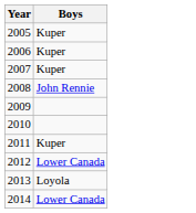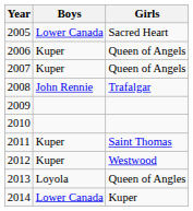 <table class="wikitable">
 <tr>
 <th>Year</th>
 <th>Boys</th>
+<th>Girls</th>
 </tr>
 <tr>
 <td>2005</td>
-<td>Kuper</td>
+<td><a href='#'>Lower Canada</a></td>
+<td>Sacred Heart</td>
 </tr>
 <tr>
 <td>2006</td>
 <td>Kuper</td>
+<td>Queen of Angels</td>
 </tr>
 <tr>
 <td>2007</td>
 <td>Kuper</td>
+<td>Queen of Angels</td>
 </tr>
 <tr>
 <td>2008</td>
 <td><a href='#'>John Rennie</a></td>
+<td><a href='#'>Trafalgar</a></td>
 </tr>
 <tr>
 <td>2009</td>
+<td></td>
 <td></td>
 </tr>
 <tr>
 <td>2010</td>
 <td></td>
+<td></td>
 </tr>
 <tr>
 <td>2011</td>
 <td>Kuper</td>
+<td><a href='#'>Saint Thomas</a></td>
 </tr>
 <tr>
 <td>2012</td>
-<td><a href='#'>Lower Canada</a></td>
+<td>Kuper</td>
+<td><a href='#'>Westwood</a></td>
 </tr>
 <tr>
 <td>2013</td>
 <td>Loyola</td>
+<td>Queen of Angles</td>
 </tr>
 <tr>
 <td>2014</td>
 <td><a href='#'>Lower Canada</a></td>
+<td>Kuper</td>
 </tr>
 </table>
